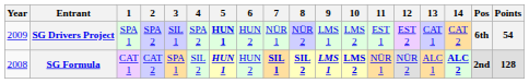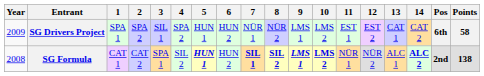 <table class="wikitable" style="text-align:center; font-size:85%">
 <tr>
 <th>Year</th>
 <th>Entrant</th>
 <th>1</th>
 <th>2</th>
 <th>3</th>
 <th>4</th>
 <th>5</th>
 <th>6</th>
 <th>7</th>
 <th>8</th>
 <th>9</th>
 <th>10</th>
 <th>11</th>
 <th>12</th>
 <th>13</th>
 <th>14</th>
 <th>Pos</th>
 <th>Points</th>
 </tr>
 <tr>
 <td><a href='#'>2009</a></td>
 <th nowrap><a href='#'>SG Drivers Project</a></th>
 <td style="background:#DFFFDF;"><a href='#'>SPA<br>1</a><br></td>
 <td style="background:#CFCFFF;"><a href='#'>SPA<br>2</a><br></td>
 <td style="background:#CFCFFF;"><a href='#'>SIL<br>1</a><br></td>
 <td style="background:#DFFFDF;"><a href='#'>SPA<br>2</a><br></td>
-<td style="background:#DFFFDF;"><strong><a href='#'>HUN<br>1</a><br></strong></td>
+<td style="background:#DFFFDF;"><a href='#'>HUN<br>1</a><br></td>
 <td style="background:#DFFFDF;"><a href='#'>HUN<br>2</a><br></td>
 <td style="background:#DFFFDF;"><a href='#'>NÜR<br>1</a><br></td>
 <td style="background:#CFCFFF;"><a href='#'>NÜR<br>2</a><br></td>
 <td style="background:#DFFFDF;"><a href='#'>LMS<br>1</a><br></td>
 <td style="background:#DFFFDF;"><a href='#'>LMS<br>2</a><br></td>
 <td style="background:#DFFFDF;"><a href='#'>EST<br>1</a><br></td>
 <td style="background:#EFCFFF;"><a href='#'>EST<br>2</a><br></td>
 <td style="background:#CFCFFF;"><a href='#'>CAT<br>1</a><br></td>
 <td style="background:#FFDF9F;"><a href='#'>CAT<br>2</a><br></td>
 <th>6th</th>
-<th>54</th>
+<th>58</th>
 </tr>
 <tr>
 <td><a href='#'>2008</a></td>
 <th nowrap><a href='#'>SG Formula</a></th>
 <td style="background:#EFCFFF;"><a href='#'>CAT<br>1</a><br></td>
 <td style="background:#CFCFFF;"><a href='#'>CAT<br>2</a><br></td>
 <td style="background:#FFDF9F;"><a href='#'>SPA<br>1</a><br></td>
 <td style="background:#DFFFDF;"><a href='#'>SIL<br>2</a><br></td>
 <td style="background:#FFFFBF;"><strong><em><a href='#'>HUN<br>1</a></em></strong><br></td>
 <td style="background:#DFFFDF;"><a href='#'>HUN<br>2</a><br></td>
 <td style="background:#FFDF9F;"><strong><a href='#'>SIL<br>1</a></strong><br></td>
 <td style="background:#FFFFBF;"><strong><a href='#'>SIL<br>2</a></strong><br></td>
 <td style="background:#FFFFBF;"><strong><em><a href='#'>LMS<br>1</a></em></strong><br></td>
 <td style="background:#FFFFBF;"><strong><a href='#'>LMS<br>2</a></strong><br></td>
 <td style="background:#FFDF9F;"><a href='#'>NÜR<br>1</a><br></td>
 <td style="background:#DFDFDF;"><a href='#'>NÜR<br>2</a><br></td>
 <td style="background:#FFDF9F;"><a href='#'>ALC<br>1</a><br></td>
 <td style="background:#DFFFDF;"><strong><a href='#'>ALC<br>2</a><br></strong></td>
 <th style="background:#DFDFDF;">2nd</th>
-<th style="background:#DFDFDF;">128</th>
+<th style="background:#DFDFDF;">138</th>
 </tr>
 </table>
